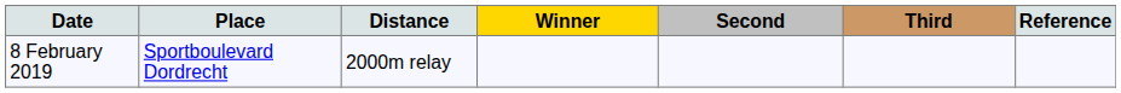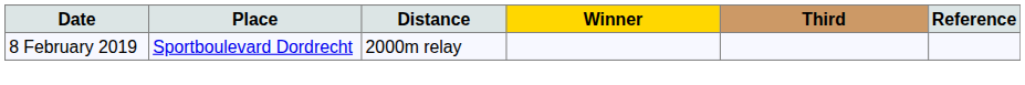 <table bgcolor="#f7f8ff" cellpadding="3" cellspacing="0" border="1" style="font-size: 95%; border: gray solid 1px; border-collapse: collapse;">
 <tr bgcolor="#cccccc" (1>
 <td width="150" align="center" bgcolor="#dce5e5"><strong>Date</strong></td>
 <td width="220" align="center" bgcolor="#dce5e5"><strong>Place</strong></td>
 <td width="150" align="center" bgcolor="#dce5e5"><strong>Distance</strong></td>
 <td align="center" bgcolor="gold" width="250"><strong>Winner</strong></td>
-<td align="center" bgcolor="silver" width="250"><strong>Second</strong></td>
 <td width="250" align="center" bgcolor="#cc9966"><strong>Third</strong></td>
 <td width="30" align="center" bgcolor="#dce5e5"><strong>Reference</strong></td>
 </tr>
 <tr align="left">
 <td>8 February 2019</td>
 <td><a href='#'>Sportboulevard Dordrecht</a></td>
 <td>2000m relay</td>
 <td></td>
 <td></td>
 <td></td>
-<td></td>
 </tr>
 </table>
